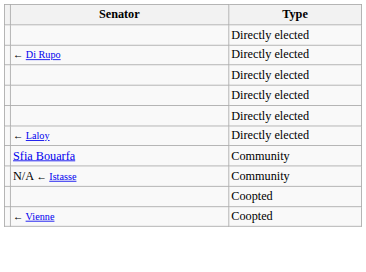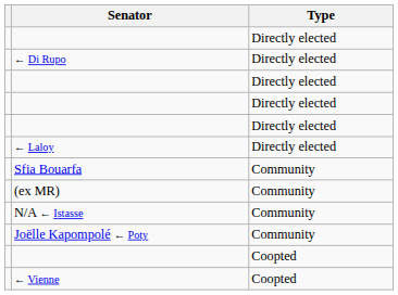 <table class="sortable wikitable" style="text-align:left; font-size:90%">
 <tr>
 <th></th>
 <th width="250">Senator</th>
 <th width="150">Type</th>
 </tr>
 <tr>
 <td></td>
 <td></td>
 <td>Directly elected</td>
 </tr>
 <tr>
 <td></td>
 <td> <small>← <a href='#'>Di Rupo</a></small></td>
 <td>Directly elected</td>
 </tr>
 <tr>
 <td></td>
 <td></td>
 <td>Directly elected</td>
 </tr>
 <tr>
 <td></td>
 <td></td>
 <td>Directly elected</td>
 </tr>
 <tr>
 <td></td>
 <td></td>
 <td>Directly elected</td>
 </tr>
 <tr>
 <td></td>
 <td>  <small>← <a href='#'>Laloy</a></small></td>
 <td>Directly elected</td>
 </tr>
 <tr>
 <td></td>
 <td><a href='#'>Sfia Bouarfa</a></td>
 <td>Community</td>
 </tr>
 <tr>
 <td></td>
+<td> (ex MR)</td>
+<td>Community</td>
+</tr>
+<tr>
+<td></td>
 <td>N/A <small>← <a href='#'>Istasse</a></small></td>
+<td>Community</td>
+</tr>
+<tr>
+<td></td>
+<td><a href='#'>Joëlle Kapompolé</a> <small>← <a href='#'>Poty</a></small></td>
 <td>Community</td>
 </tr>
 <tr>
 <td></td>
 <td align=left></td>
 <td>Coopted</td>
 </tr>
 <tr>
 <td></td>
 <td align=left> <small>← <a href='#'>Vienne</a></small></td>
 <td>Coopted</td>
 </tr>
 </table>
